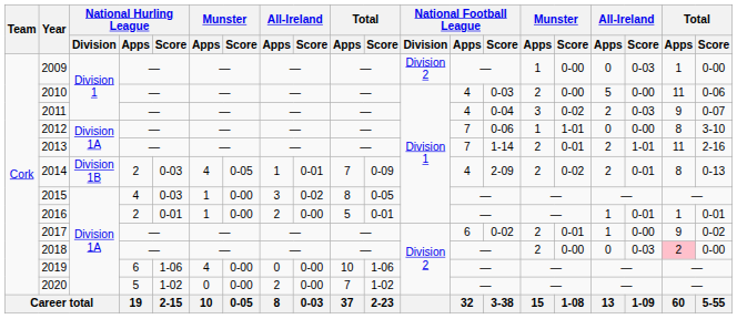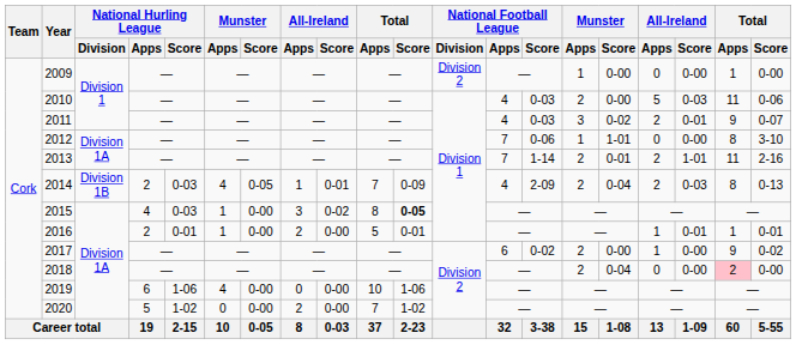 <table class="wikitable" style="text-align:center">
 <tr>
 <th rowspan="2">Team</th>
 <th rowspan="2">Year</th>
 <th colspan="3"><a href='#'>National Hurling League</a></th>
 <th colspan="2"><a href='#'>Munster</a></th>
 <th colspan="2"><a href='#'>All-Ireland</a></th>
 <th colspan="2">Total</th>
 <th colspan="3"><a href='#'>National Football League</a></th>
 <th colspan="2"><a href='#'>Munster</a></th>
 <th colspan="2"><a href='#'>All-Ireland</a></th>
 <th colspan="2">Total</th>
 </tr>
 <tr>
 <th>Division</th>
 <th>Apps</th>
 <th>Score</th>
 <th>Apps</th>
 <th>Score</th>
 <th>Apps</th>
 <th>Score</th>
 <th>Apps</th>
 <th>Score</th>
 <th>Division</th>
 <th>Apps</th>
 <th>Score</th>
 <th>Apps</th>
 <th>Score</th>
 <th>Apps</th>
 <th>Score</th>
 <th>Apps</th>
 <th>Score</th>
 </tr>
 <tr>
 <td rowspan="12"><a href='#'>Cork</a></td>
 <td>2009</td>
 <td rowspan="3"><a href='#'>Division 1</a></td>
 <td colspan=2>—</td>
 <td colspan=2>—</td>
 <td colspan=2>—</td>
 <td colspan=2>—</td>
 <td rowspan="1"><a href='#'>Division 2</a></td>
 <td colspan=2>—</td>
 <td>1</td>
 <td>0-00</td>
 <td>0</td>
-<td>0-03</td>
+<td>0-00</td>
 <td>1</td>
 <td>0-00</td>
 </tr>
 <tr>
 <td>2010</td>
 <td colspan=2>—</td>
 <td colspan=2>—</td>
 <td colspan=2>—</td>
 <td colspan=2>—</td>
 <td rowspan="7"><a href='#'>Division 1</a></td>
 <td>4</td>
 <td>0-03</td>
 <td>2</td>
 <td>0-00</td>
 <td>5</td>
-<td>0-00</td>
+<td>0-03</td>
 <td>11</td>
 <td>0-06</td>
 </tr>
 <tr>
 <td>2011</td>
 <td colspan=2>—</td>
 <td colspan=2>—</td>
 <td colspan=2>—</td>
 <td colspan=2>—</td>
 <td>4</td>
-<td>0-04</td>
+<td>0-03</td>
 <td>3</td>
 <td>0-02</td>
 <td>2</td>
-<td>0-03</td>
+<td>0-01</td>
 <td>9</td>
 <td>0-07</td>
 </tr>
 <tr>
 <td>2012</td>
 <td rowspan="2"><a href='#'>Division 1A</a></td>
 <td colspan=2>—</td>
 <td colspan=2>—</td>
 <td colspan=2>—</td>
 <td colspan=2>—</td>
 <td>7</td>
 <td>0-06</td>
 <td>1</td>
 <td>1-01</td>
 <td>0</td>
 <td>0-00</td>
 <td>8</td>
 <td>3-10</td>
 </tr>
 <tr>
 <td>2013</td>
 <td colspan=2>—</td>
 <td colspan=2>—</td>
 <td colspan=2>—</td>
 <td colspan=2>—</td>
 <td>7</td>
 <td>1-14</td>
 <td>2</td>
 <td>0-01</td>
 <td>2</td>
 <td>1-01</td>
 <td>11</td>
 <td>2-16</td>
 </tr>
 <tr>
 <td>2014</td>
 <td rowspan="1"><a href='#'>Division 1B</a></td>
 <td>2</td>
 <td>0-03</td>
 <td>4</td>
 <td>0-05</td>
 <td>1</td>
 <td>0-01</td>
 <td>7</td>
 <td>0-09</td>
 <td>4</td>
 <td>2-09</td>
 <td>2</td>
-<td>0-02</td>
+<td>0-04</td>
 <td>2</td>
-<td>0-01</td>
+<td>0-03</td>
 <td>8</td>
 <td>0-13</td>
 </tr>
 <tr>
 <td>2015</td>
 <td rowspan="6"><a href='#'>Division 1A</a></td>
 <td>4</td>
 <td>0-03</td>
 <td>1</td>
 <td>0-00</td>
 <td>3</td>
 <td>0-02</td>
 <td>8</td>
-<td>0-05</td>
+<td><strong>0-05</strong></td>
 <td colspan=2>—</td>
 <td colspan=2>—</td>
 <td colspan=2>—</td>
 <td colspan=2>—</td>
 </tr>
 <tr>
 <td>2016</td>
 <td>2</td>
 <td>0-01</td>
 <td>1</td>
 <td>0-00</td>
 <td>2</td>
 <td>0-00</td>
 <td>5</td>
 <td>0-01</td>
 <td colspan=2>—</td>
 <td colspan=2>—</td>
 <td>1</td>
 <td>0-01</td>
 <td>1</td>
 <td>0-01</td>
 </tr>
 <tr>
 <td>2017</td>
 <td colspan=2>—</td>
 <td colspan=2>—</td>
 <td colspan=2>—</td>
 <td colspan=2>—</td>
 <td rowspan="4"><a href='#'>Division 2</a></td>
 <td>6</td>
 <td>0-02</td>
 <td>2</td>
-<td>0-01</td>
+<td>0-00</td>
 <td>1</td>
 <td>0-00</td>
 <td>9</td>
 <td>0-02</td>
 </tr>
 <tr>
 <td>2018</td>
 <td colspan=2>—</td>
 <td colspan=2>—</td>
 <td colspan=2>—</td>
 <td colspan=2>—</td>
 <td colspan=2>—</td>
 <td>2</td>
+<td>0-04</td>
+<td>0</td>
 <td>0-00</td>
-<td>0</td>
-<td>0-03</td>
 <td style="background: pink;">2</td>
 <td>0-00</td>
 </tr>
 <tr>
 <td>2019</td>
 <td>6</td>
 <td>1-06</td>
 <td>4</td>
 <td>0-00</td>
 <td>0</td>
 <td>0-00</td>
 <td>10</td>
 <td>1-06</td>
 <td colspan=2>—</td>
 <td colspan=2>—</td>
 <td colspan=2>—</td>
 <td colspan=2>—</td>
 </tr>
 <tr>
 <td>2020</td>
 <td>5</td>
 <td>1-02</td>
 <td>0</td>
 <td>0-00</td>
 <td>2</td>
 <td>0-00</td>
 <td>7</td>
 <td>1-02</td>
 <td colspan=2>—</td>
 <td colspan=2>—</td>
 <td colspan=2>—</td>
 <td colspan=2>—</td>
 </tr>
 <tr>
 <th colspan="3">Career total</th>
 <th>19</th>
 <th>2-15</th>
 <th>10</th>
 <th>0-05</th>
 <th>8</th>
 <th>0-03</th>
 <th>37</th>
 <th>2-23</th>
 <th></th>
 <th>32</th>
 <th>3-38</th>
 <th>15</th>
 <th>1-08</th>
 <th>13</th>
 <th>1-09</th>
 <th>60</th>
 <th>5-55</th>
 </tr>
 </table>
